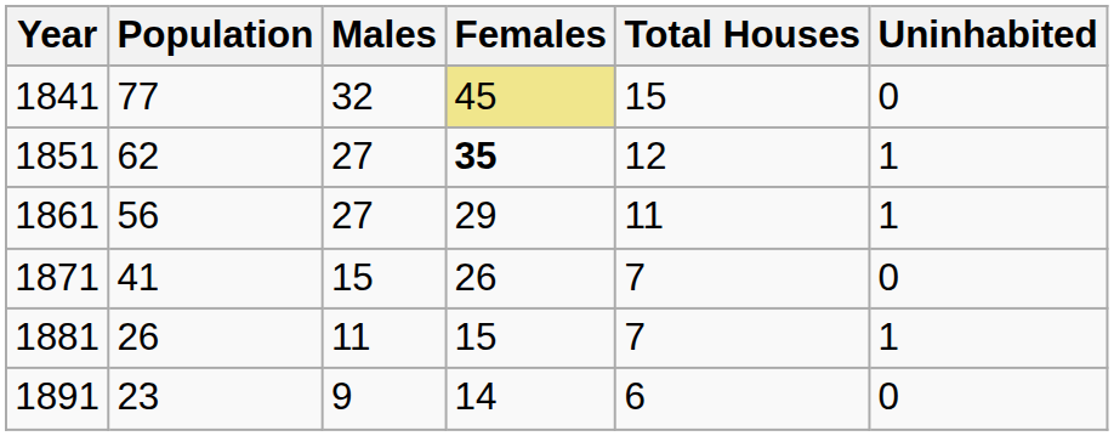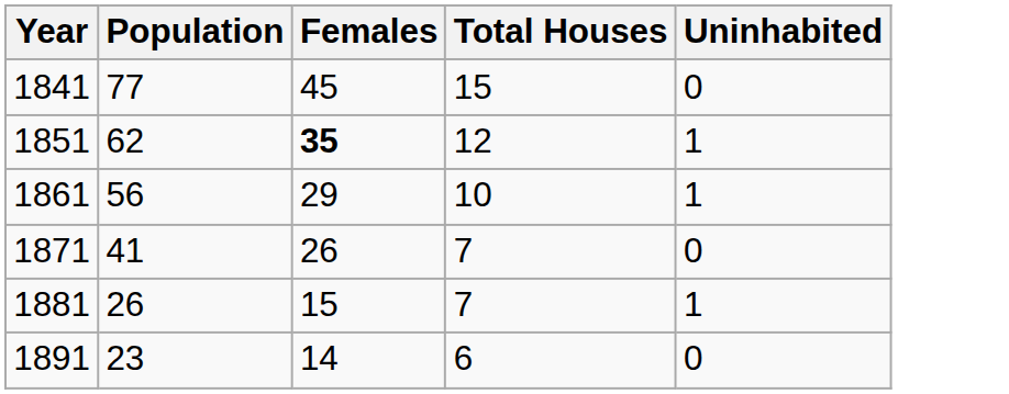 <table class="wikitable">
 <tr>
 <th>Year</th>
 <th>Population</th>
-<th>Males</th>
 <th>Females</th>
 <th>Total Houses</th>
 <th>Uninhabited</th>
 </tr>
 <tr>
 <td>1841</td>
 <td>77</td>
-<td>32</td>
-<td style="background: khaki;">45</td>
+<td>45</td>
 <td>15</td>
 <td>0</td>
 </tr>
 <tr>
 <td>1851</td>
 <td>62</td>
-<td>27</td>
 <td><strong>35</strong></td>
 <td>12</td>
 <td>1</td>
 </tr>
 <tr>
 <td>1861</td>
 <td>56</td>
-<td>27</td>
 <td>29</td>
-<td>11</td>
+<td>10</td>
 <td>1</td>
 </tr>
 <tr>
 <td>1871</td>
 <td>41</td>
-<td>15</td>
 <td>26</td>
 <td>7</td>
 <td>0</td>
 </tr>
 <tr>
 <td>1881</td>
 <td>26</td>
-<td>11</td>
 <td>15</td>
 <td>7</td>
 <td>1</td>
 </tr>
 <tr>
 <td>1891</td>
 <td>23</td>
-<td>9</td>
 <td>14</td>
 <td>6</td>
 <td>0</td>
 </tr>
 </table>
